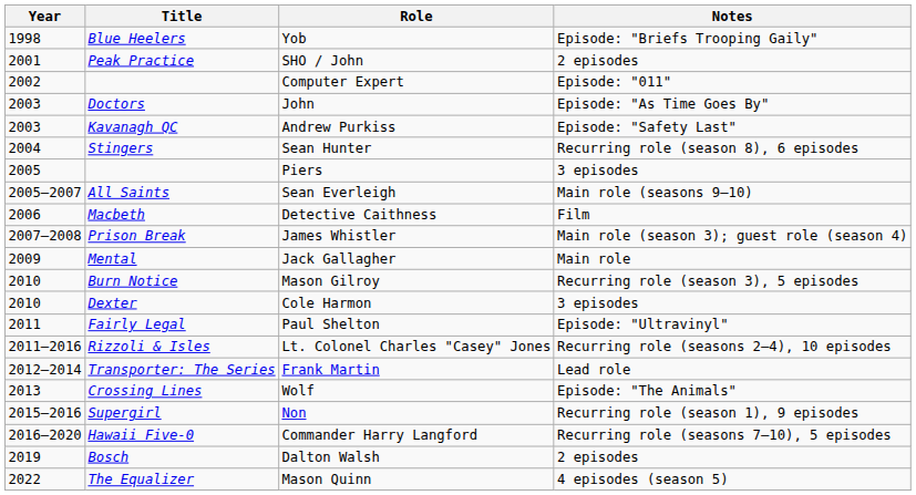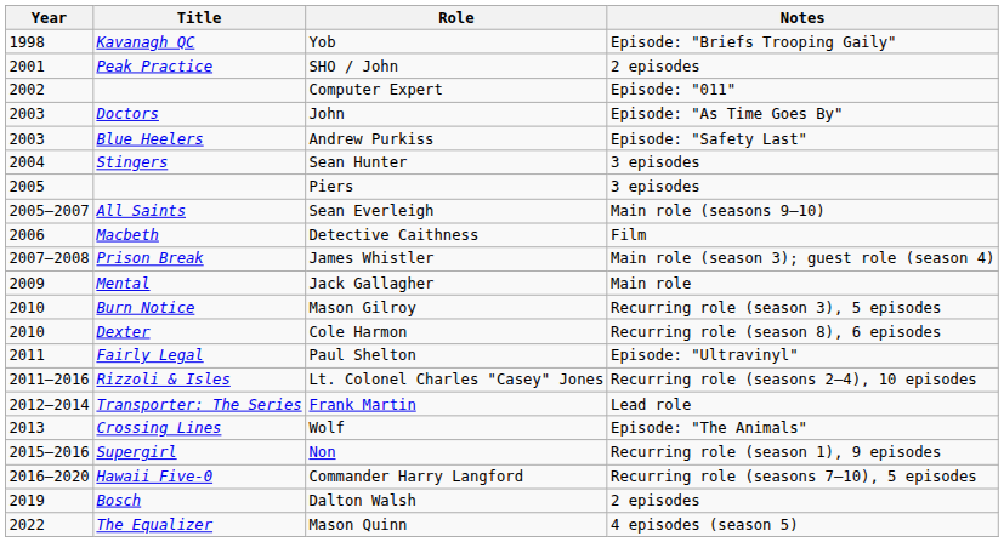 <table class="wikitable sortable">
 <tr>
 <th>Year</th>
 <th>Title</th>
 <th>Role</th>
 <th class="unsortable">Notes</th>
 </tr>
 <tr>
 <td>1998</td>
-<td><em><a href='#'>Blue Heelers</a></em></td>
+<td><em><a href='#'>Kavanagh QC</a></em></td>
 <td>Yob</td>
 <td>Episode: "Briefs Trooping Gaily"</td>
 </tr>
 <tr>
 <td>2001</td>
 <td><em><a href='#'>Peak Practice</a></em></td>
 <td>SHO / John</td>
 <td>2 episodes</td>
 </tr>
 <tr>
 <td>2002</td>
 <td><em></em></td>
 <td>Computer Expert</td>
 <td>Episode: "011"</td>
 </tr>
 <tr>
 <td>2003</td>
 <td><em><a href='#'>Doctors</a></em></td>
 <td>John</td>
 <td>Episode: "As Time Goes By"</td>
 </tr>
 <tr>
 <td>2003</td>
-<td><em><a href='#'>Kavanagh QC</a></em></td>
+<td><em><a href='#'>Blue Heelers</a></em></td>
 <td>Andrew Purkiss</td>
 <td>Episode: "Safety Last"</td>
 </tr>
 <tr>
 <td>2004</td>
 <td><em><a href='#'>Stingers</a></em></td>
 <td>Sean Hunter</td>
-<td>Recurring role (season 8), 6 episodes</td>
+<td>3 episodes</td>
 </tr>
 <tr>
 <td>2005</td>
 <td><em></em></td>
 <td>Piers</td>
 <td>3 episodes</td>
 </tr>
 <tr>
 <td>2005–2007</td>
 <td><em><a href='#'>All Saints</a></em></td>
 <td>Sean Everleigh</td>
 <td>Main role (seasons 9–10)</td>
 </tr>
 <tr>
 <td>2006</td>
 <td><em><a href='#'>Macbeth</a></em></td>
 <td>Detective Caithness</td>
 <td>Film</td>
 </tr>
 <tr>
 <td>2007–2008</td>
 <td><em><a href='#'>Prison Break</a></em></td>
 <td>James Whistler</td>
 <td>Main role (season 3); guest role (season 4)</td>
 </tr>
 <tr>
 <td>2009</td>
 <td><em><a href='#'>Mental</a></em></td>
 <td>Jack Gallagher</td>
 <td>Main role</td>
 </tr>
 <tr>
 <td>2010</td>
 <td><em><a href='#'>Burn Notice</a></em></td>
 <td>Mason Gilroy</td>
 <td>Recurring role (season 3), 5 episodes</td>
 </tr>
 <tr>
 <td>2010</td>
 <td><em><a href='#'>Dexter</a></em></td>
 <td>Cole Harmon</td>
-<td>3 episodes</td>
+<td>Recurring role (season 8), 6 episodes</td>
 </tr>
 <tr>
 <td>2011</td>
 <td><em><a href='#'>Fairly Legal</a></em></td>
 <td>Paul Shelton</td>
 <td>Episode: "Ultravinyl"</td>
 </tr>
 <tr>
 <td>2011–2016</td>
 <td><em><a href='#'>Rizzoli & Isles</a></em></td>
 <td>Lt. Colonel Charles "Casey" Jones</td>
 <td>Recurring role (seasons 2–4), 10 episodes</td>
 </tr>
 <tr>
 <td>2012–2014</td>
 <td><em><a href='#'>Transporter: The Series</a></em></td>
 <td><a href='#'>Frank Martin</a></td>
 <td>Lead role</td>
 </tr>
 <tr>
 <td>2013</td>
 <td><em><a href='#'>Crossing Lines</a></em></td>
 <td>Wolf</td>
 <td>Episode: "The Animals"</td>
 </tr>
 <tr>
 <td>2015–2016</td>
 <td><em><a href='#'>Supergirl</a></em></td>
 <td><a href='#'>Non</a></td>
 <td>Recurring role (season 1), 9 episodes</td>
 </tr>
 <tr>
 <td>2016–2020</td>
 <td><em><a href='#'>Hawaii Five-0</a></em></td>
 <td>Commander Harry Langford</td>
 <td>Recurring role (seasons 7–10), 5 episodes</td>
 </tr>
 <tr>
 <td>2019</td>
 <td><em><a href='#'>Bosch</a></em></td>
 <td>Dalton Walsh</td>
 <td>2 episodes</td>
 </tr>
 <tr>
 <td>2022</td>
 <td><em><a href='#'>The Equalizer</a></td>
 <td>Mason Quinn</td>
 <td>4 episodes (season 5)</td>
 </tr>
 </table>
